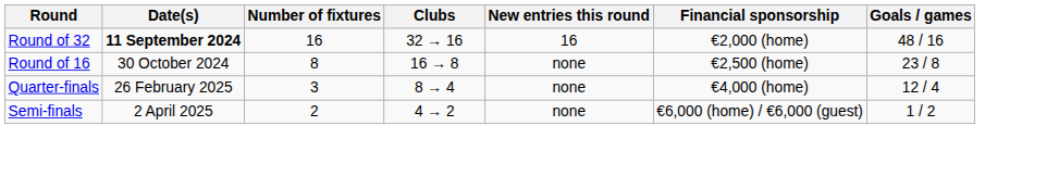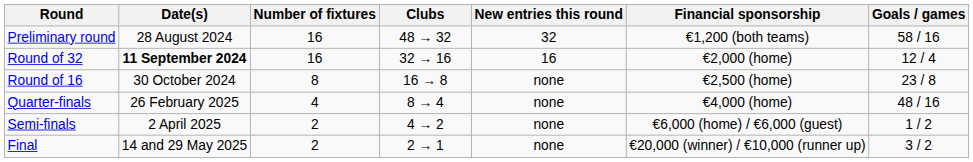 <table class="wikitable" style="text-align:center">
 <tr>
 <th>Round</th>
 <th>Date(s)</th>
 <th>Number of fixtures</th>
 <th width="100">Clubs</th>
 <th>New entries this round</th>
 <th><strong>Financial sponsorship</strong></th>
 <th>Goals / games</th>
 </tr>
 <tr>
+<td style="text-align:left;"><a href='#'>Preliminary round</a></td>
+<td>28 August 2024</td>
+<td>16</td>
+<td>48 → 32</td>
+<td>32</td>
+<td>€1,200 (both teams)</td>
+<td>58 / 16</td>
+</tr>
+<tr>
 <td style="text-align:left;"><a href='#'>Round of 32</a></td>
 <td><strong>11 September 2024</strong></td>
 <td>16</td>
 <td>32 → 16</td>
 <td>16</td>
 <td>€2,000 (home)</td>
-<td>48 / 16</td>
+<td>12 / 4</td>
 </tr>
 <tr>
 <td style="text-align:left;"><a href='#'>Round of 16</a></td>
 <td>30 October 2024</td>
 <td>8</td>
 <td>16 → 8</td>
 <td>none</td>
 <td>€2,500 (home)</td>
 <td>23 / 8</td>
 </tr>
 <tr>
 <td style="text-align:left;"><a href='#'>Quarter-finals</a></td>
 <td>26 February 2025</td>
-<td>3</td>
+<td>4</td>
 <td>8 → 4</td>
 <td>none</td>
 <td>€4,000 (home)</td>
-<td>12 / 4</td>
+<td>48 / 16</td>
 </tr>
 <tr>
 <td style="text-align:left;"><a href='#'>Semi-finals</a></td>
 <td>2 April 2025</td>
 <td>2</td>
 <td>4 → 2</td>
 <td>none</td>
 <td>€6,000 (home) / €6,000 (guest)</td>
 <td>1 / 2</td>
 </tr>
+<tr>
+<td style="text-align:left;"><a href='#'>Final</a></td>
+<td>14 and 29 May 2025</td>
+<td>2</td>
+<td>2 → 1</td>
+<td>none</td>
+<td>€20,000 (winner) / €10,000 (runner up)</td>
+<td>3 / 2</td>
+</tr>
 </table>
